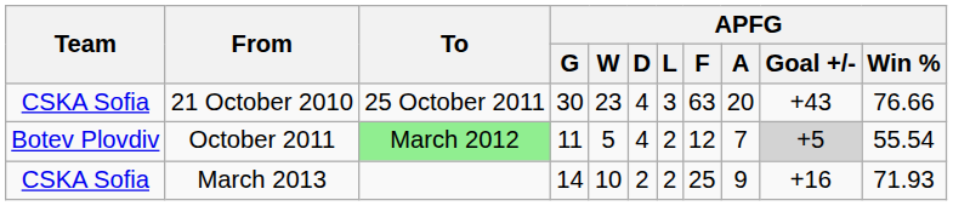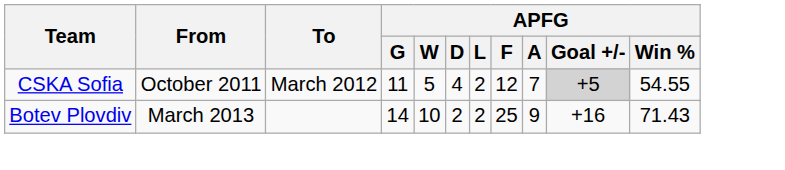 <table class="wikitable" style="text-align: center">
 <tr>
 <th rowspan="2">Team</th>
 <th rowspan="2">From</th>
 <th rowspan="2">To</th>
 <th colspan="8">APFG</th>
 </tr>
 <tr>
 <th>G</th>
 <th>W</th>
 <th>D</th>
 <th>L</th>
 <th>F</th>
 <th>A</th>
 <th>Goal +/-</th>
 <th>Win %</th>
 </tr>
 <tr>
 <td><a href='#'>CSKA Sofia</a></td>
-<td>21 October 2010</td>
-<td>25 October 2011</td>
-<td>30</td>
-<td>23</td>
-<td>4</td>
-<td>3</td>
-<td>63</td>
-<td>20</td>
-<td>+43</td>
-<td>76.66</td>
-</tr>
-<tr>
-<td><a href='#'>Botev Plovdiv</a></td>
 <td>October 2011</td>
-<td style="background: lightgreen;">March 2012</td>
+<td>March 2012</td>
 <td>11</td>
 <td>5</td>
 <td>4</td>
 <td>2</td>
 <td>12</td>
 <td>7</td>
 <td style="background: lightgrey;">+5</td>
-<td>55.54</td>
+<td>54.55</td>
 </tr>
 <tr>
-<td><a href='#'>CSKA Sofia</a></td>
+<td><a href='#'>Botev Plovdiv</a></td>
 <td>March 2013</td>
 <td></td>
 <td>14</td>
 <td>10</td>
 <td>2</td>
 <td>2</td>
 <td>25</td>
 <td>9</td>
 <td>+16</td>
-<td>71.93</td>
+<td>71.43</td>
 </tr>
 </table>
